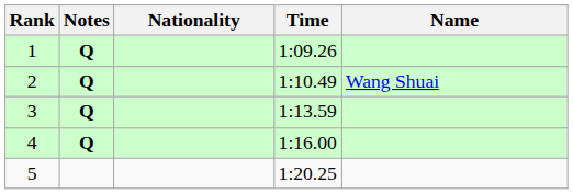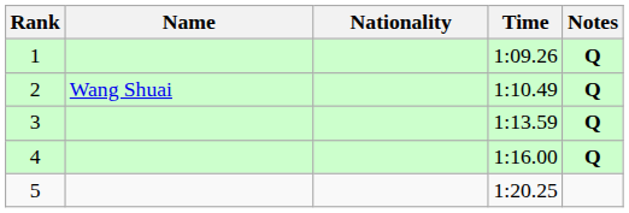 <table class="wikitable sortable" style="text-align:center">
 <tr>
 <th>Rank</th>
-<th>Notes</th>
+<th style="width:180px">Name</th>
 <th style="width:125px">Nationality</th>
 <th>Time</th>
-<th style="width:180px">Name</th>
+<th>Notes</th>
 </tr>
 <tr style="background:#cfc;">
 <td>1</td>
-<td><strong>Q</strong></td>
+<td style="text-align:left;"></td>
 <td style="text-align:left;"></td>
 <td>1:09.26</td>
-<td style="text-align:left;"></td>
+<td><strong>Q</strong></td>
 </tr>
 <tr style="background:#cfc;">
 <td>2</td>
-<td><strong>Q</strong></td>
+<td style="text-align:left;"><a href='#'>Wang Shuai</a></td>
 <td style="text-align:left;"></td>
 <td>1:10.49</td>
-<td style="text-align:left;"><a href='#'>Wang Shuai</a></td>
+<td><strong>Q</strong></td>
 </tr>
 <tr style="background:#cfc;">
 <td>3</td>
-<td><strong>Q</strong></td>
+<td style="text-align:left;"></td>
 <td style="text-align:left;"></td>
 <td>1:13.59</td>
-<td style="text-align:left;"></td>
+<td><strong>Q</strong></td>
 </tr>
 <tr style="background:#cfc;">
 <td>4</td>
-<td><strong>Q</strong></td>
+<td style="text-align:left;"></td>
 <td style="text-align:left;"></td>
 <td>1:16.00</td>
-<td style="text-align:left;"></td>
+<td><strong>Q</strong></td>
 </tr>
 <tr>
 <td>5</td>
-<td></td>
+<td style="text-align:left;"></td>
 <td style="text-align:left;"></td>
 <td>1:20.25</td>
-<td style="text-align:left;"></td>
+<td></td>
 </tr>
 </table>
